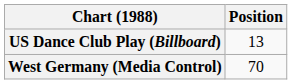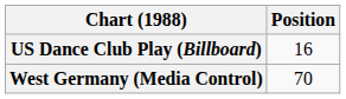 <table class="wikitable plainrowheaders" style="text-align:center">
 <tr>
 <th scope="col">Chart (1988)</th>
 <th scope="col">Position</th>
 </tr>
 <tr>
 <th scope="row">US Dance Club Play (<em>Billboard</em>)<br></th>
-<td>13</td>
+<td>16</td>
 </tr>
 <tr>
 <th scope="row">West Germany (Media Control)</th>
 <td>70</td>
 </tr>
 </table>
